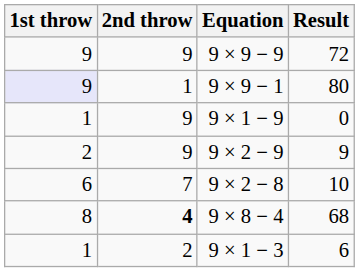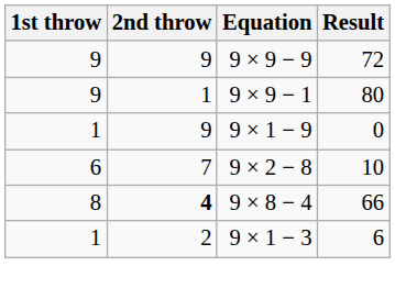 <table border="1" class="wikitable" style="text-align: right">
 <tr>
 <th>1st throw</th>
 <th>2nd throw</th>
 <th>Equation</th>
 <th>Result</th>
 </tr>
 <tr>
 <td>9</td>
 <td>9</td>
 <td>9 × 9 − 9</td>
 <td>72</td>
 </tr>
 <tr>
-<td style="background: lavender;">9</td>
+<td>9</td>
 <td>1</td>
 <td>9 × 9 − 1</td>
 <td>80</td>
 </tr>
 <tr>
 <td>1</td>
 <td>9</td>
 <td>9 × 1 − 9</td>
 <td>0</td>
 </tr>
 <tr>
-<td>2</td>
-<td>9</td>
-<td>9 × 2 − 9</td>
-<td>9</td>
-</tr>
-<tr>
 <td>6</td>
 <td>7</td>
 <td>9 × 2 − 8</td>
 <td>10</td>
 </tr>
 <tr>
 <td>8</td>
 <td><strong>4</strong></td>
 <td>9 × 8 − 4</td>
-<td>68</td>
+<td>66</td>
 </tr>
 <tr>
 <td>1</td>
 <td>2</td>
 <td>9 × 1 − 3</td>
 <td>6</td>
 </tr>
 </table>
